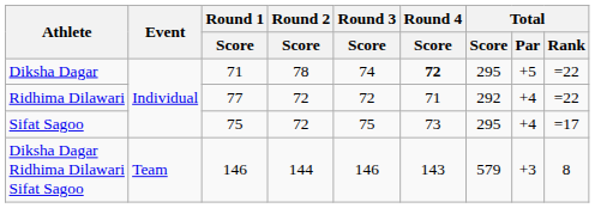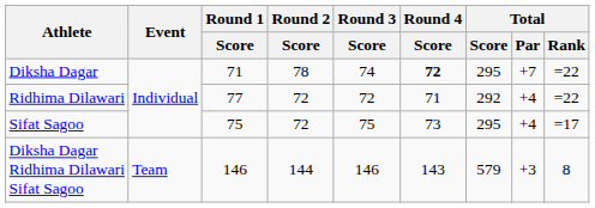 <table class=wikitable style="text-align:center; font-size:90%">
 <tr>
 <th rowspan="2">Athlete</th>
 <th rowspan="2">Event</th>
 <th>Round 1</th>
 <th>Round 2</th>
 <th>Round 3</th>
 <th>Round 4</th>
 <th colspan="3">Total</th>
 </tr>
 <tr>
 <th>Score</th>
 <th>Score</th>
 <th>Score</th>
 <th>Score</th>
 <th>Score</th>
 <th>Par</th>
 <th>Rank</th>
 </tr>
 <tr>
 <td align=left><a href='#'>Diksha Dagar</a></td>
 <td align=left rowspan=3><a href='#'>Individual</a></td>
 <td>71</td>
 <td>78</td>
 <td>74</td>
 <td><strong>72</strong></td>
 <td>295</td>
-<td>+5</td>
+<td>+7</td>
 <td>=22</td>
 </tr>
 <tr>
 <td align=left><a href='#'>Ridhima Dilawari</a></td>
 <td>77</td>
 <td>72</td>
 <td>72</td>
 <td>71</td>
 <td>292</td>
 <td>+4</td>
 <td>=22</td>
 </tr>
 <tr>
 <td align=left><a href='#'>Sifat Sagoo</a></td>
 <td>75</td>
 <td>72</td>
 <td>75</td>
 <td>73</td>
 <td>295</td>
 <td>+4</td>
 <td>=17</td>
 </tr>
 <tr>
 <td align=left><a href='#'>Diksha Dagar</a><br><a href='#'>Ridhima Dilawari</a><br><a href='#'>Sifat Sagoo</a></td>
 <td align=left><a href='#'>Team</a></td>
 <td>146</td>
 <td>144</td>
 <td>146</td>
 <td>143</td>
 <td>579</td>
 <td>+3</td>
 <td>8</td>
 </tr>
 </table>
